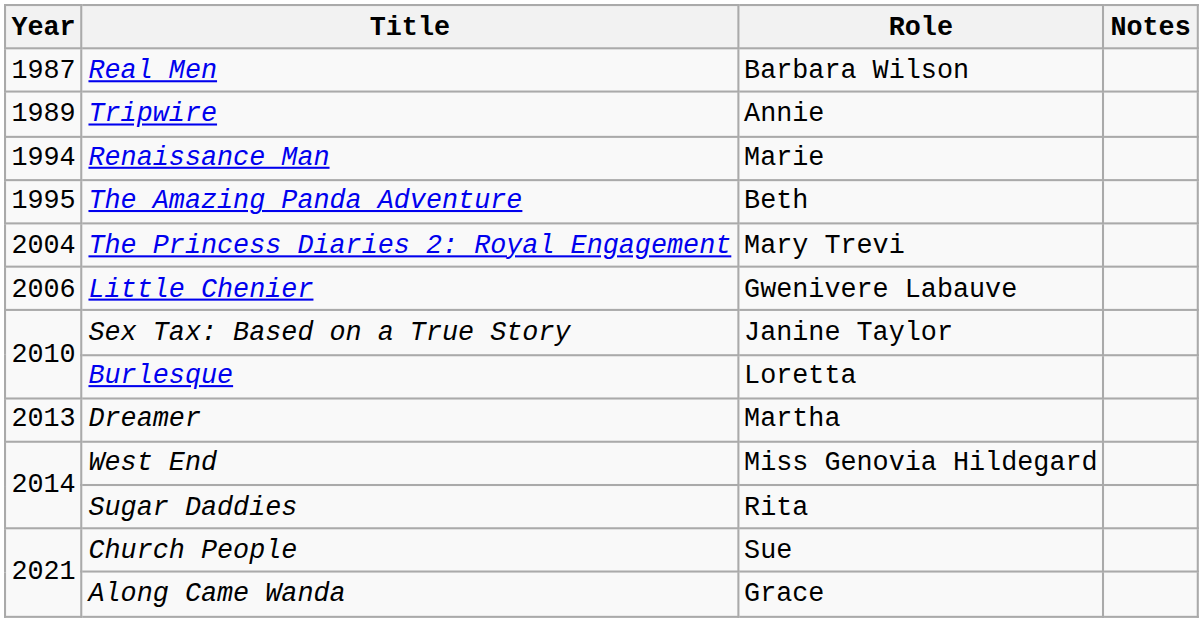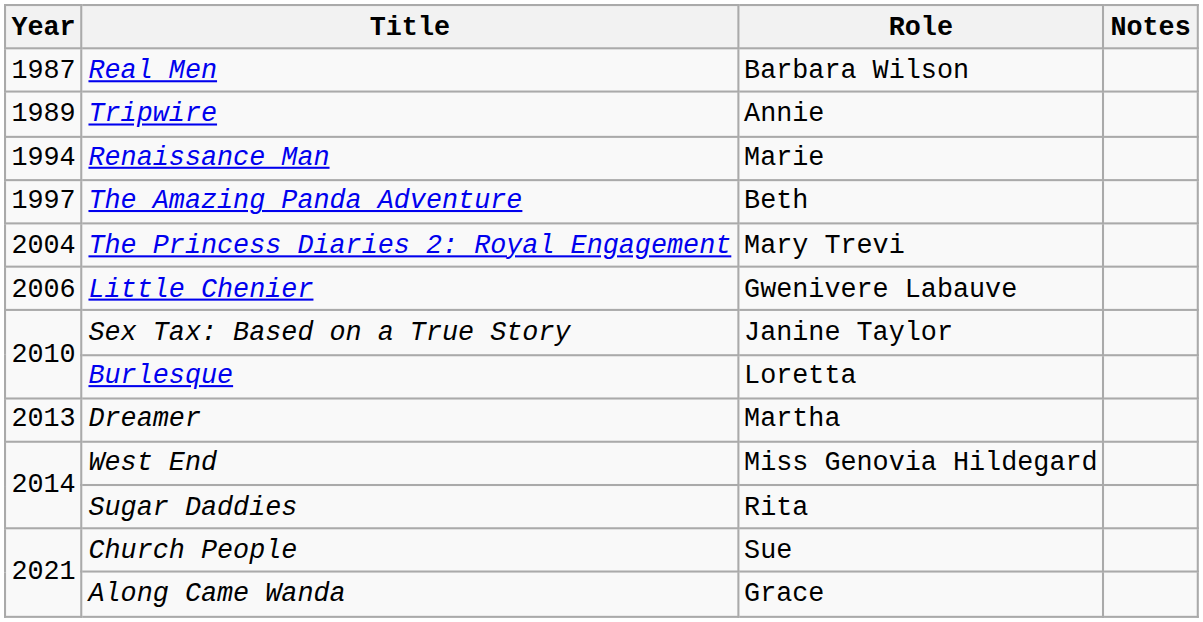 <table class="wikitable sortable">
 <tr>
 <th>Year</th>
 <th>Title</th>
 <th>Role</th>
 <th class="unsortable">Notes</th>
 </tr>
 <tr>
 <td>1987</td>
 <td><em><a href='#'>Real Men</a></em></td>
 <td>Barbara Wilson</td>
 <td></td>
 </tr>
 <tr>
 <td>1989</td>
 <td><em><a href='#'>Tripwire</a></em></td>
 <td>Annie</td>
 <td></td>
 </tr>
 <tr>
 <td>1994</td>
 <td><a href='#'><em>Renaissance Man</em></a></td>
 <td>Marie</td>
 <td></td>
 </tr>
 <tr>
-<td>1995</td>
+<td>1997</td>
 <td><em><a href='#'>The Amazing Panda Adventure</a></em></td>
 <td>Beth</td>
 <td></td>
 </tr>
 <tr>
 <td>2004</td>
 <td><em><a href='#'>The Princess Diaries 2: Royal Engagement</a></em></td>
 <td>Mary Trevi</td>
 <td></td>
 </tr>
 <tr>
 <td>2006</td>
 <td><em><a href='#'>Little Chenier</a></em></td>
 <td>Gwenivere Labauve</td>
 <td></td>
 </tr>
 <tr>
 <td rowspan=2>2010</td>
 <td><em>Sex Tax: Based on a True Story</em></td>
 <td>Janine Taylor</td>
 <td></td>
 </tr>
 <tr>
 <td><a href='#'><em>Burlesque</em></a></td>
 <td>Loretta</td>
 <td></td>
 </tr>
 <tr>
 <td>2013</td>
 <td><em>Dreamer</em></td>
 <td>Martha</td>
 <td></td>
 </tr>
 <tr>
 <td rowspan=2>2014</td>
 <td><em>West End</em></td>
 <td>Miss Genovia Hildegard</td>
 <td></td>
 </tr>
 <tr>
 <td><em>Sugar Daddies</em></td>
 <td>Rita</td>
 <td></td>
 </tr>
 <tr>
 <td rowspan=2>2021</td>
 <td><em>Church People</em></td>
 <td>Sue</td>
 <td></td>
 </tr>
 <tr>
 <td><em>Along Came Wanda</em></td>
 <td>Grace</td>
 <td></td>
 </tr>
 </table>
